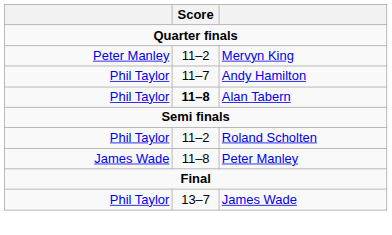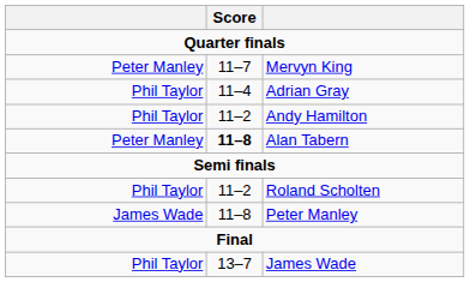 <table class=wikitable style="text-align:center">
 <tr>
 <th width=200></th>
 <th width=50>Score</th>
 <th width=200></th>
 </tr>
 <tr align=center>
 <td colspan="3"><strong>Quarter finals</strong></td>
 </tr>
 <tr align=left>
 <td align=right><a href='#'>Peter Manley</a> </td>
-<td align=center>11–2</td>
+<td align=center>11–7</td>
 <td> <a href='#'>Mervyn King</a></td>
 </tr>
 <tr align=left>
 <td align=right><a href='#'>Phil Taylor</a> </td>
-<td align=center>11–7</td>
+<td align=center>11–4</td>
+<td> <a href='#'>Adrian Gray</a></td>
+</tr>
+<tr align=left>
+<td align=right><a href='#'>Phil Taylor</a> </td>
+<td align=center>11–2</td>
 <td> <a href='#'>Andy Hamilton</a></td>
 </tr>
 <tr align=left>
-<td align=right><a href='#'>Phil Taylor</a> </td>
+<td align=right><a href='#'>Peter Manley</a> </td>
 <td align=center><strong>11–8</strong></td>
 <td> <a href='#'>Alan Tabern</a></td>
 </tr>
 <tr align=center>
 <td colspan="3"><strong>Semi finals</strong></td>
 </tr>
 <tr align=left>
 <td align=right><a href='#'>Phil Taylor</a> </td>
 <td align=center>11–2</td>
 <td> <a href='#'>Roland Scholten</a></td>
 </tr>
 <tr align=left>
 <td align=right><a href='#'>James Wade</a> </td>
 <td align=center>11–8</td>
 <td> <a href='#'>Peter Manley</a></td>
 </tr>
 <tr align=center>
 <td colspan="3"><strong>Final</strong></td>
 </tr>
 <tr align=left>
 <td align=right><a href='#'>Phil Taylor</a> </td>
 <td align=center>13–7</td>
 <td>  <a href='#'>James Wade</a></td>
 </tr>
 </table>
